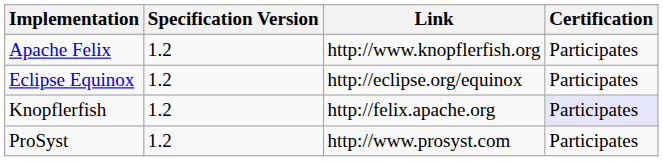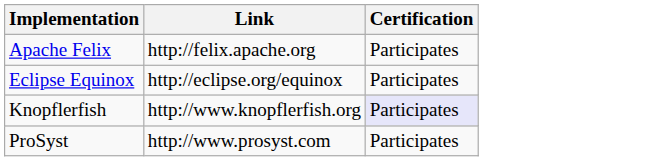 <table class="wikitable sortable">
 <tr>
 <th>Implementation</th>
-<th>Specification Version</th>
 <th>Link</th>
 <th>Certification</th>
 </tr>
 <tr>
 <td><a href='#'>Apache Felix</a></td>
-<td>1.2</td>
-<td>http://www.knopflerfish.org</td>
+<td>http://felix.apache.org</td>
 <td>Participates</td>
 </tr>
 <tr>
 <td><a href='#'>Eclipse Equinox</a></td>
-<td>1.2</td>
 <td>http://eclipse.org/equinox</td>
 <td>Participates</td>
 </tr>
 <tr>
 <td>Knopflerfish</td>
-<td>1.2</td>
-<td>http://felix.apache.org</td>
+<td>http://www.knopflerfish.org</td>
 <td style="background: lavender;">Participates</td>
 </tr>
 <tr>
 <td>ProSyst</td>
-<td>1.2</td>
 <td>http://www.prosyst.com</td>
 <td>Participates</td>
 </tr>
 </table>
